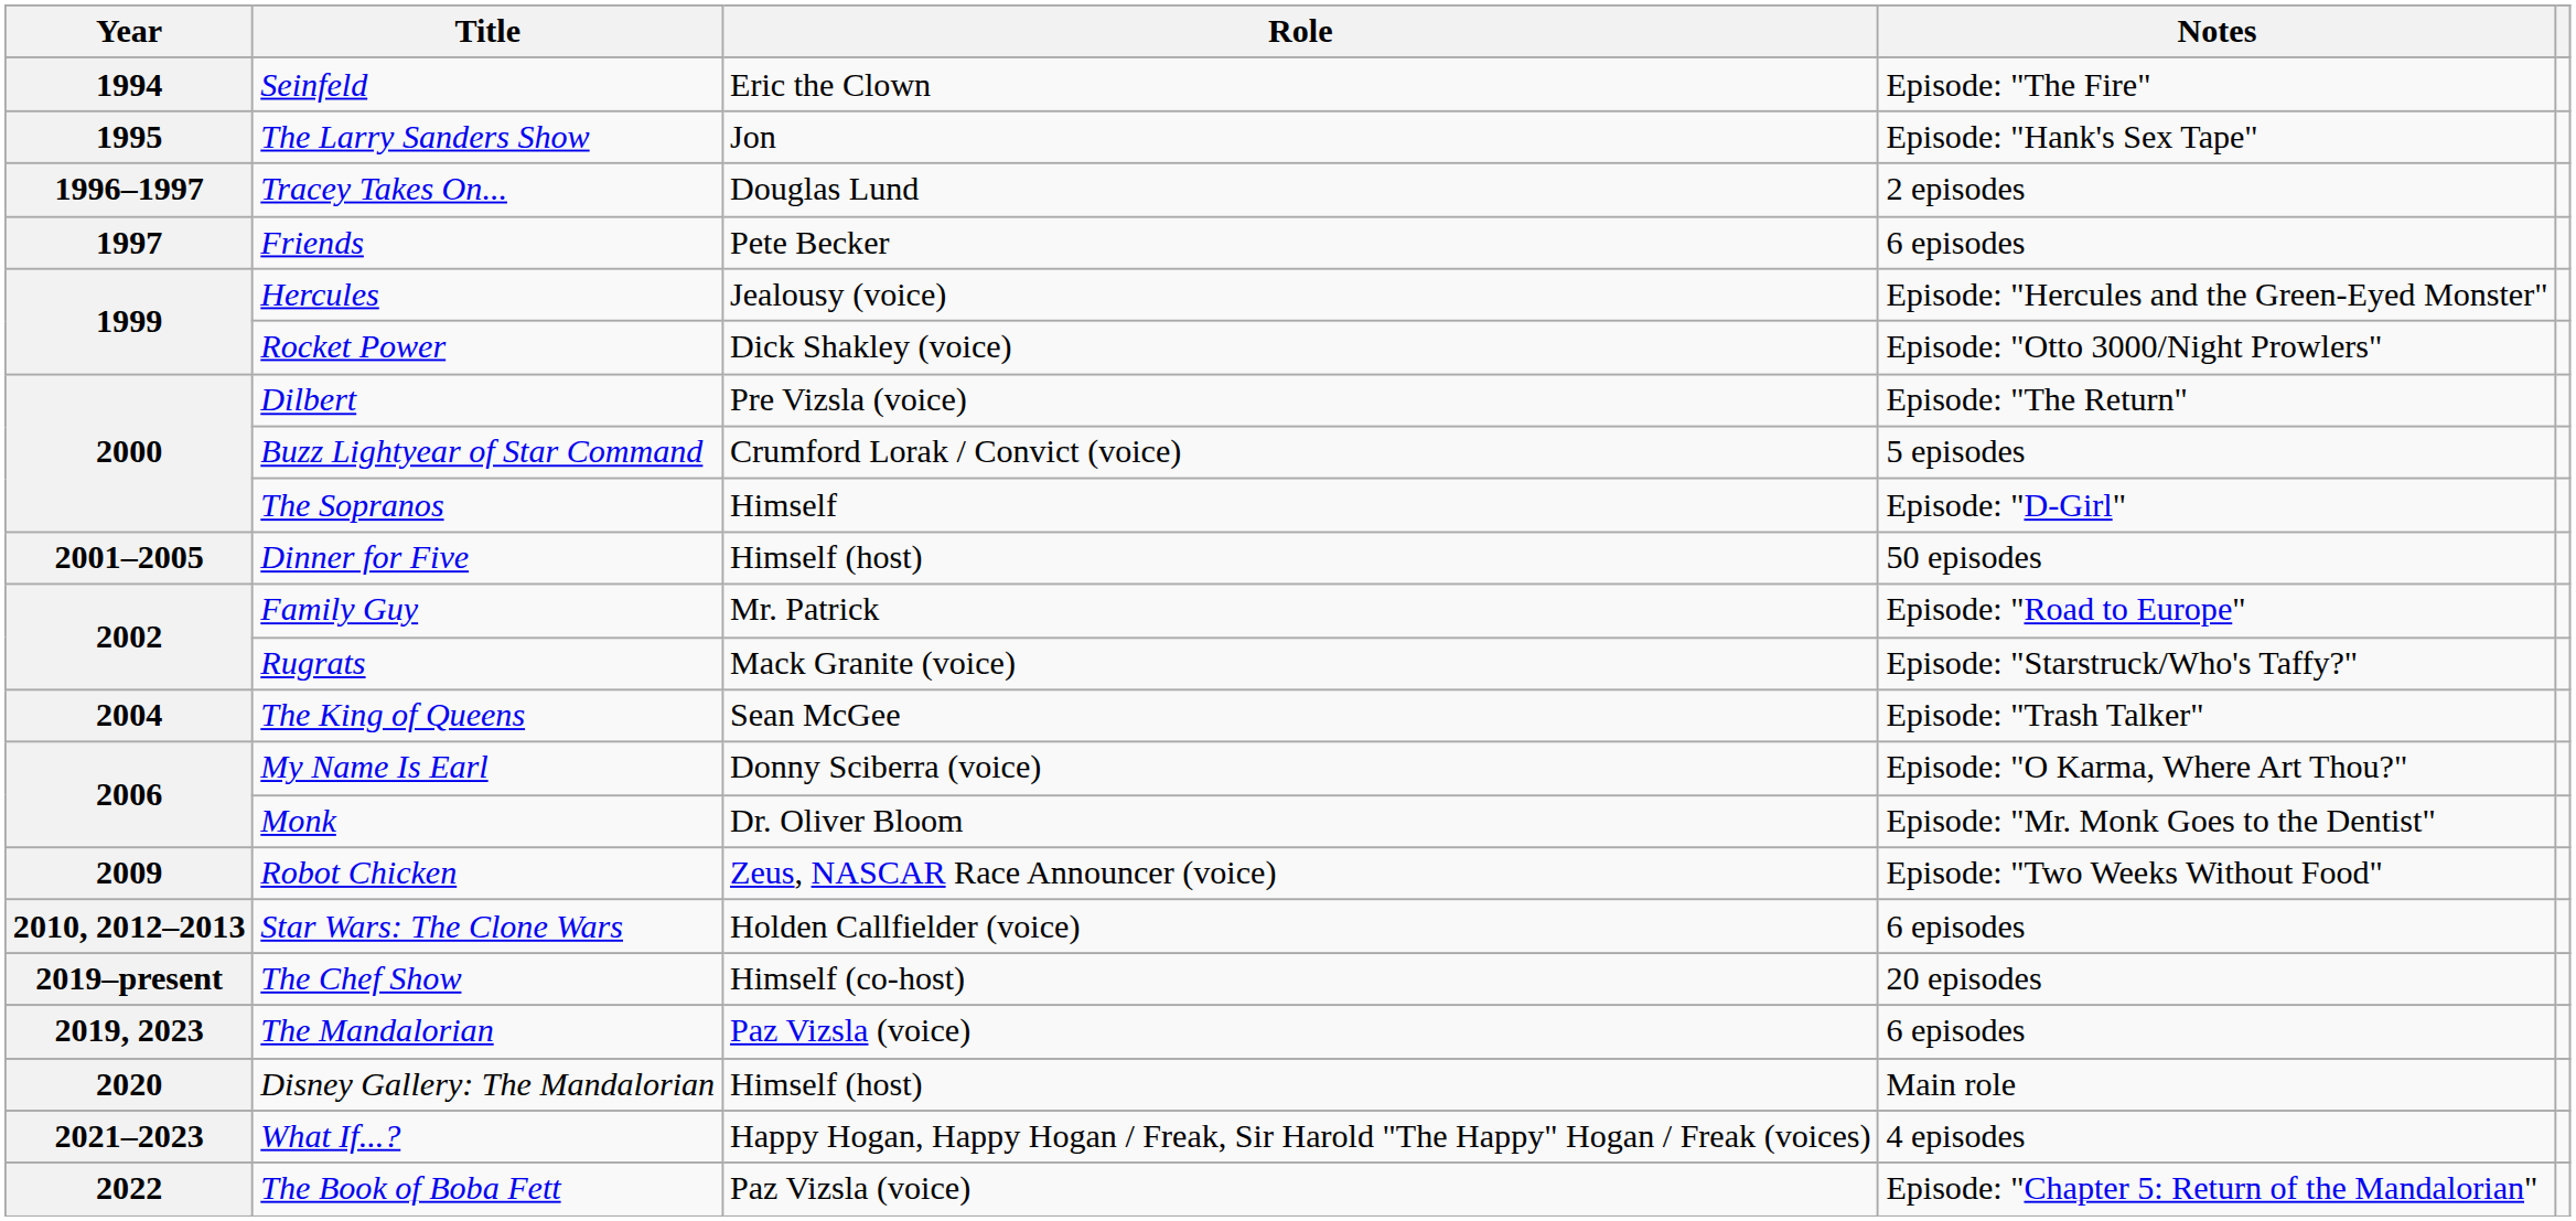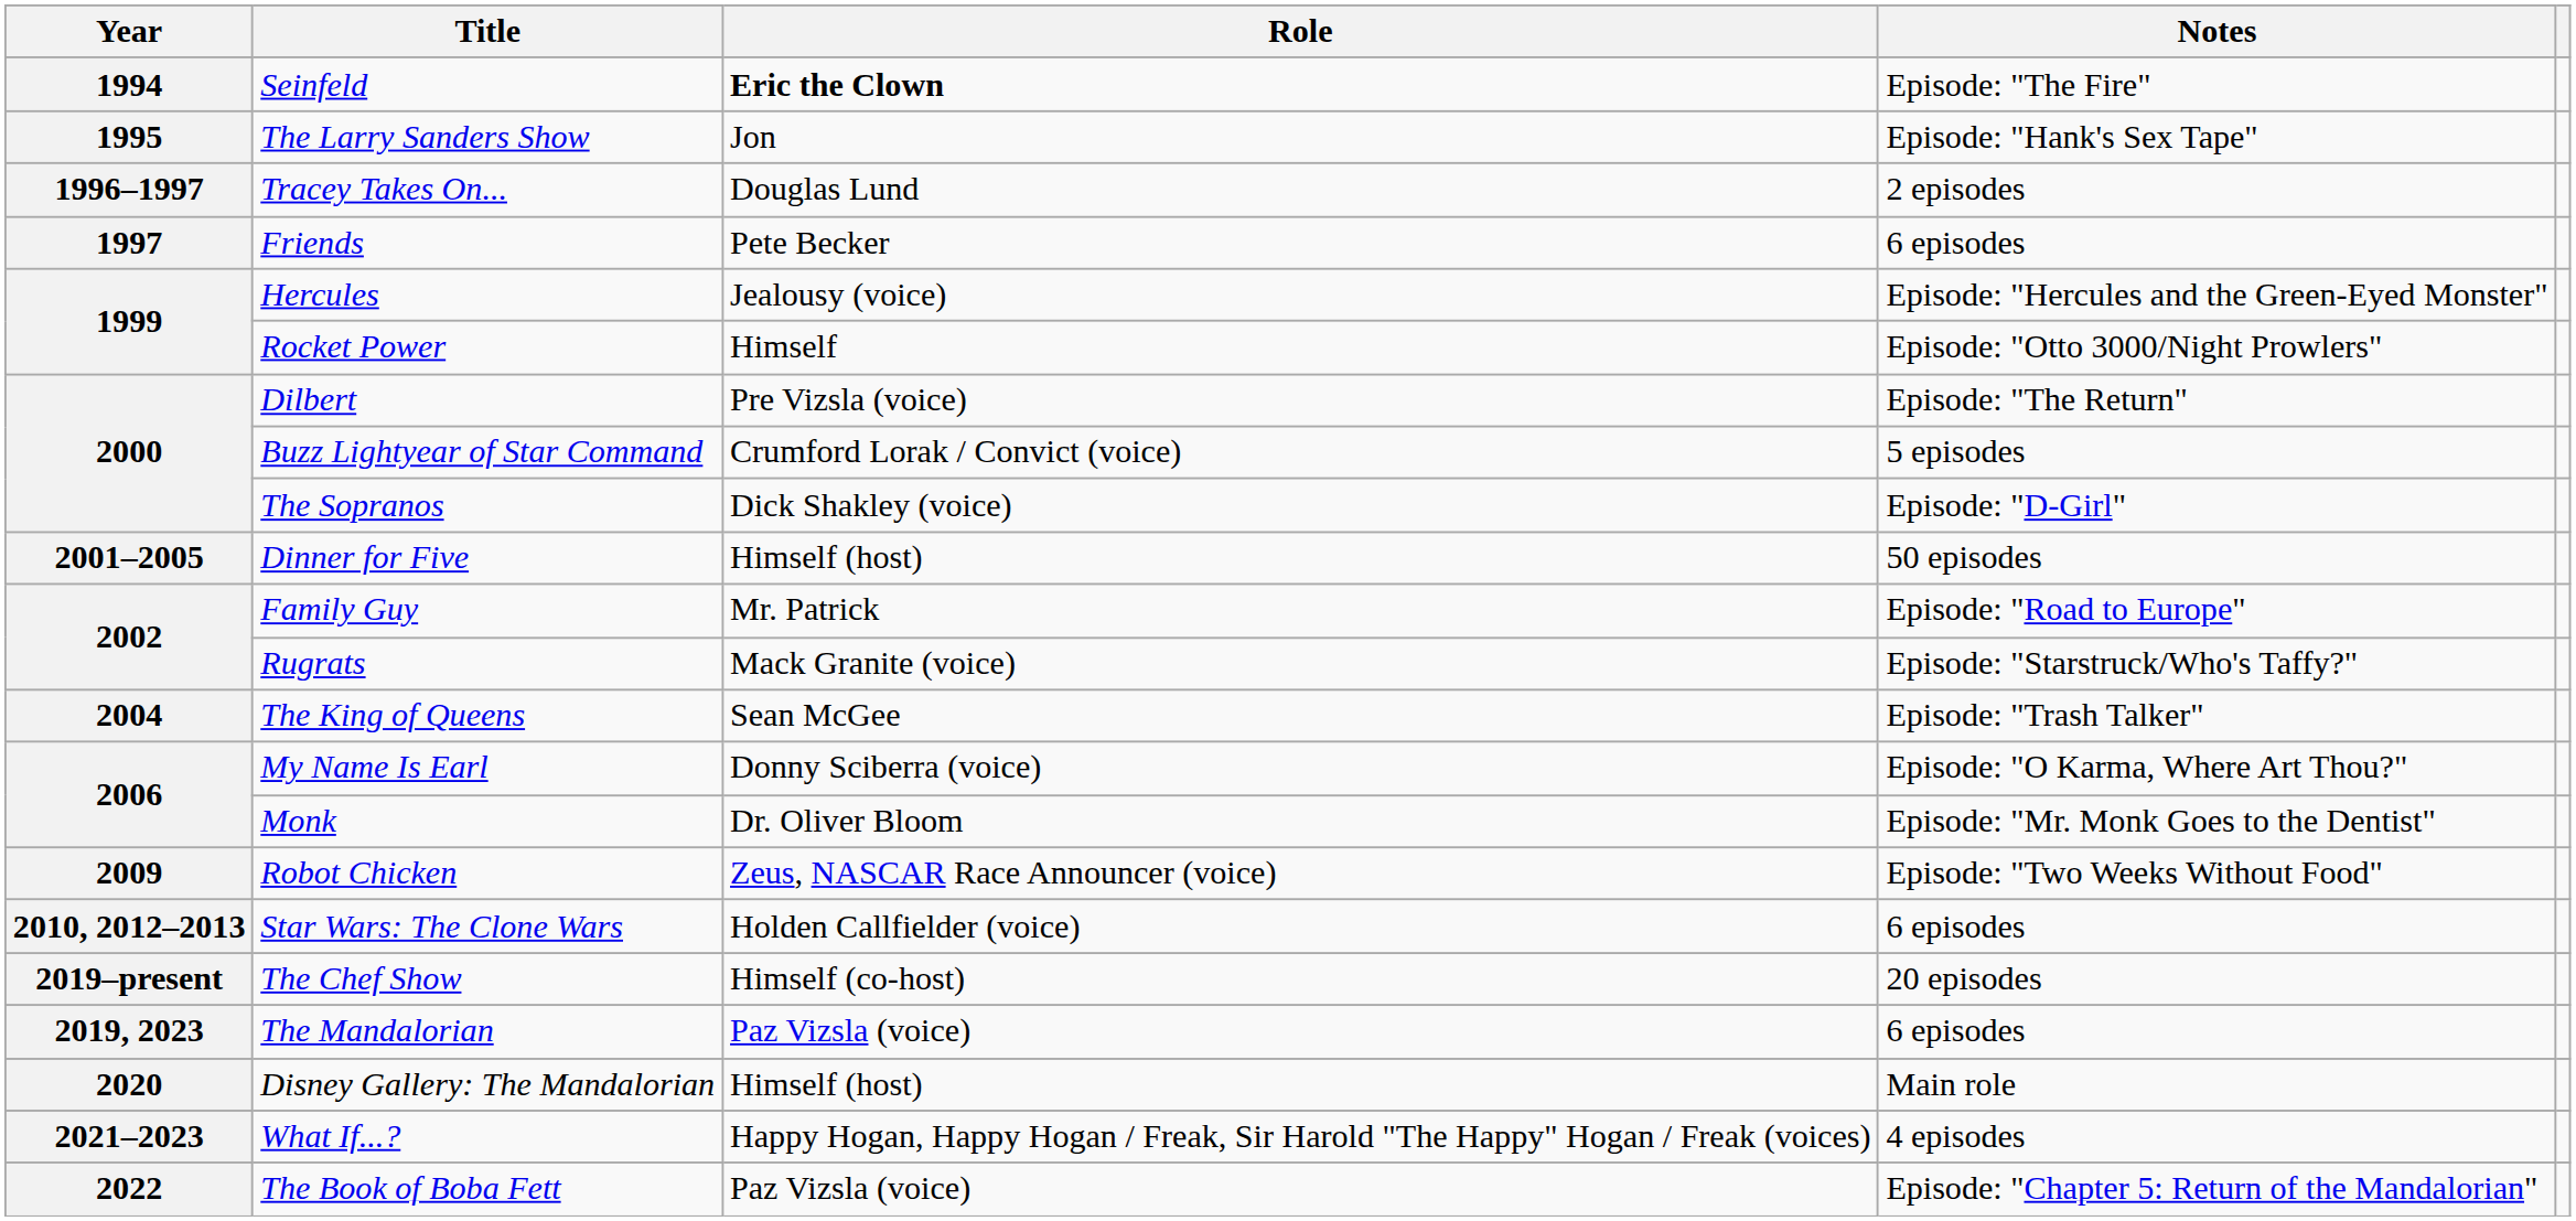 <table class="wikitable plainrowheaders sortable" style="margin-right: 0;">
 <tr>
 <th scope="col">Year</th>
 <th scope="col">Title</th>
 <th scope="col">Role</th>
 <th scope="col" class=unsortable>Notes</th>
 <th scope="col" class=unsortable></th>
 </tr>
 <tr>
 <th scope="row">1994</th>
 <td><em><a href='#'>Seinfeld</a></em></td>
-<td>Eric the Clown</td>
+<td><strong>Eric the Clown</strong></td>
 <td>Episode: "The Fire"</td>
 <td style="text-align: center;"></td>
 </tr>
 <tr>
 <th scope="row">1995</th>
 <td><em><a href='#'>The Larry Sanders Show</a></em></td>
 <td>Jon</td>
 <td>Episode: "Hank's Sex Tape"</td>
 <td style="text-align: center;"></td>
 </tr>
 <tr>
 <th scope="row">1996–1997</th>
 <td><em><a href='#'>Tracey Takes On...</a></em></td>
 <td>Douglas Lund</td>
 <td>2 episodes</td>
 <td style="text-align: center;"></td>
 </tr>
 <tr>
 <th scope="row">1997</th>
 <td><em><a href='#'>Friends</a></em></td>
 <td>Pete Becker</td>
 <td>6 episodes</td>
 <td style="text-align: center;"></td>
 </tr>
 <tr>
 <th rowspan="2" scope="row">1999</th>
 <td><em><a href='#'>Hercules</a></em></td>
 <td>Jealousy (voice)</td>
 <td>Episode: "Hercules and the Green-Eyed Monster"</td>
 <td style="text-align: center;"></td>
 </tr>
 <tr>
 <td><em><a href='#'>Rocket Power</a></em></td>
-<td>Dick Shakley (voice)</td>
+<td>Himself</td>
 <td>Episode: "Otto 3000/Night Prowlers"</td>
 <td style="text-align: center;"></td>
 </tr>
 <tr>
 <th rowspan="3" scope="row">2000</th>
 <td><em><a href='#'>Dilbert</a></em></td>
 <td>Pre Vizsla (voice)</td>
 <td>Episode: "The Return"</td>
 <td style="text-align: center;"></td>
 </tr>
 <tr>
 <td><em><a href='#'>Buzz Lightyear of Star Command</a></em></td>
 <td>Crumford Lorak / Convict (voice)</td>
 <td>5 episodes</td>
 <td style="text-align: center;"></td>
 </tr>
 <tr>
 <td><em><a href='#'>The Sopranos</a></em></td>
-<td>Himself</td>
+<td>Dick Shakley (voice)</td>
 <td>Episode: "<a href='#'>D-Girl</a>"</td>
 <td style="text-align: center;"></td>
 </tr>
 <tr>
 <th scope="row">2001–2005</th>
 <td><em><a href='#'>Dinner for Five</a></em></td>
 <td>Himself (host)</td>
 <td>50 episodes</td>
 <td style="text-align: center;"></td>
 </tr>
 <tr>
 <th rowspan="2" scope="row">2002</th>
 <td><em><a href='#'>Family Guy</a></em></td>
 <td>Mr. Patrick</td>
 <td>Episode: "<a href='#'>Road to Europe</a>"</td>
 <td style="text-align: center;"></td>
 </tr>
 <tr>
 <td><em><a href='#'>Rugrats</a></em></td>
 <td>Mack Granite (voice)</td>
 <td>Episode: "Starstruck/Who's Taffy?"</td>
 <td style="text-align: center;"></td>
 </tr>
 <tr>
 <th scope="row">2004</th>
 <td><em><a href='#'>The King of Queens</a></em></td>
 <td>Sean McGee</td>
 <td>Episode: "Trash Talker"</td>
 <td style="text-align: center;"></td>
 </tr>
 <tr>
 <th rowspan="2" scope="row">2006</th>
 <td><em><a href='#'>My Name Is Earl</a></em></td>
 <td>Donny Sciberra (voice)</td>
 <td>Episode: "O Karma, Where Art Thou?"</td>
 <td style="text-align: center;"></td>
 </tr>
 <tr>
 <td><em><a href='#'>Monk</a></em></td>
 <td>Dr. Oliver Bloom</td>
 <td>Episode: "Mr. Monk Goes to the Dentist"</td>
 <td style="text-align: center;"></td>
 </tr>
 <tr>
 <th scope="row">2009</th>
 <td><em><a href='#'>Robot Chicken</a></em></td>
 <td><a href='#'>Zeus</a>, <a href='#'>NASCAR</a> Race Announcer (voice)</td>
 <td>Episode: "Two Weeks Without Food"</td>
 <td style="text-align: center;"></td>
 </tr>
 <tr>
 <th scope="row">2010, 2012–2013</th>
 <td><em><a href='#'>Star Wars: The Clone Wars</a></em></td>
 <td>Holden Callfielder (voice)</td>
 <td>6 episodes</td>
 <td style="text-align: center;"></td>
 </tr>
 <tr>
 <th scope="row">2019–present</th>
 <td><em><a href='#'>The Chef Show</a></em></td>
 <td>Himself (co-host)</td>
 <td>20 episodes</td>
 <td style="text-align: center;"></td>
 </tr>
 <tr>
 <th scope="row">2019, 2023</th>
 <td><em><a href='#'>The Mandalorian</a></em></td>
 <td><a href='#'>Paz Vizsla</a> (voice)</td>
 <td>6 episodes</td>
 <td style="text-align: center;"></td>
 </tr>
 <tr>
 <th scope="row">2020</th>
 <td><em>Disney Gallery: The Mandalorian</em></td>
 <td>Himself (host)</td>
 <td>Main role</td>
 <td style="text-align: center;"></td>
 </tr>
 <tr>
 <th scope="row">2021–2023</th>
 <td><em><a href='#'>What If...?</a></em></td>
 <td>Happy Hogan, Happy Hogan / Freak, Sir Harold "The Happy" Hogan / Freak (voices)</td>
 <td>4 episodes</td>
 <td style="text-align: center;"></td>
 </tr>
 <tr>
 <th scope="row">2022</th>
 <td><em><a href='#'>The Book of Boba Fett</a></em></td>
 <td>Paz Vizsla (voice)</td>
 <td>Episode: "<a href='#'>Chapter 5: Return of the Mandalorian</a>"</td>
 <td style="text-align: center;"></td>
 </tr>
 </table>
